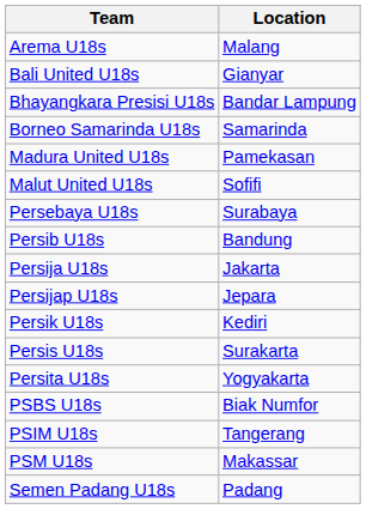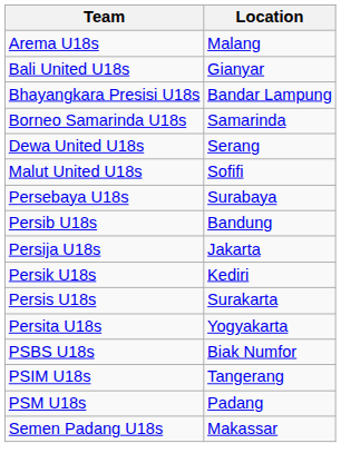 <table class="wikitable sortable">
 <tr>
 <th>Team</th>
 <th>Location</th>
 </tr>
 <tr>
 <td><a href='#'>Arema U18s</a></td>
 <td><a href='#'>Malang</a></td>
 </tr>
 <tr>
 <td><a href='#'>Bali United U18s</a></td>
 <td><a href='#'>Gianyar</a></td>
 </tr>
 <tr>
 <td><a href='#'>Bhayangkara Presisi U18s</a></td>
 <td><a href='#'>Bandar Lampung</a></td>
 </tr>
 <tr>
 <td><a href='#'>Borneo Samarinda U18s</a></td>
 <td><a href='#'>Samarinda</a></td>
 </tr>
 <tr>
-<td><a href='#'>Madura United U18s</a></td>
-<td><a href='#'>Pamekasan</a></td>
+<td><a href='#'>Dewa United U18s</a></td>
+<td><a href='#'>Serang</a></td>
 </tr>
 <tr>
 <td><a href='#'>Malut United U18s</a></td>
 <td><a href='#'>Sofifi</a></td>
 </tr>
 <tr>
 <td><a href='#'>Persebaya U18s</a></td>
 <td><a href='#'>Surabaya</a></td>
 </tr>
 <tr>
 <td><a href='#'>Persib U18s</a></td>
 <td><a href='#'>Bandung</a></td>
 </tr>
 <tr>
 <td><a href='#'>Persija U18s</a></td>
 <td><a href='#'>Jakarta</a></td>
-</tr>
-<tr>
-<td><a href='#'>Persijap U18s</a></td>
-<td><a href='#'>Jepara</a></td>
 </tr>
 <tr>
 <td><a href='#'>Persik U18s</a></td>
 <td><a href='#'>Kediri</a></td>
 </tr>
 <tr>
 <td><a href='#'>Persis U18s</a></td>
 <td><a href='#'>Surakarta</a></td>
 </tr>
 <tr>
 <td><a href='#'>Persita U18s</a></td>
 <td><a href='#'>Yogyakarta</a></td>
 </tr>
 <tr>
 <td><a href='#'>PSBS U18s</a></td>
 <td><a href='#'>Biak Numfor</a></td>
 </tr>
 <tr>
 <td><a href='#'>PSIM U18s</a></td>
 <td><a href='#'>Tangerang</a></td>
 </tr>
 <tr>
 <td><a href='#'>PSM U18s</a></td>
-<td><a href='#'>Makassar</a></td>
+<td><a href='#'>Padang</a></td>
 </tr>
 <tr>
 <td><a href='#'>Semen Padang U18s</a></td>
-<td><a href='#'>Padang</a></td>
+<td><a href='#'>Makassar</a></td>
 </tr>
 </table>
